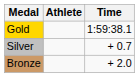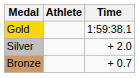 <table class="wikitable">
 <tr>
 <th>Medal</th>
 <th>Athlete</th>
 <th>Time</th>
 </tr>
 <tr>
 <td bgcolor="gold">Gold</td>
 <td></td>
 <td align=right>1:59:38.1</td>
 </tr>
 <tr>
 <td bgcolor="silver">Silver</td>
 <td></td>
-<td align=right>+ 0.7</td>
+<td align=right>+ 2.0</td>
 </tr>
 <tr>
 <td bgcolor="CC9966">Bronze</td>
 <td></td>
-<td align=right>+ 2.0</td>
+<td align=right>+ 0.7</td>
 </tr>
 </table>
